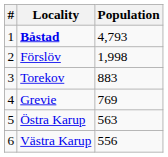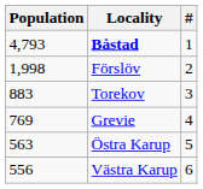 <table class="wikitable">
 <tr>
+<th>Population</th>
+<th>Locality</th>
 <th>#</th>
-<th>Locality</th>
-<th>Population</th>
 </tr>
 <tr>
+<td>4,793</td>
+<td><strong><a href='#'>Båstad</a></strong></td>
 <td>1</td>
-<td><strong><a href='#'>Båstad</a></strong></td>
-<td>4,793</td>
 </tr>
 <tr>
+<td>1,998</td>
+<td><a href='#'>Förslöv</a></td>
 <td>2</td>
-<td><a href='#'>Förslöv</a></td>
-<td>1,998</td>
 </tr>
 <tr>
+<td>883</td>
+<td><a href='#'>Torekov</a></td>
 <td>3</td>
-<td><a href='#'>Torekov</a></td>
-<td>883</td>
 </tr>
 <tr>
+<td>769</td>
+<td><a href='#'>Grevie</a></td>
 <td>4</td>
-<td><a href='#'>Grevie</a></td>
-<td>769</td>
 </tr>
 <tr>
+<td>563</td>
+<td><a href='#'>Östra Karup</a></td>
 <td>5</td>
-<td><a href='#'>Östra Karup</a></td>
-<td>563</td>
 </tr>
 <tr>
+<td>556</td>
+<td><a href='#'>Västra Karup</a></td>
 <td>6</td>
-<td><a href='#'>Västra Karup</a></td>
-<td>556</td>
 </tr>
 </table>
